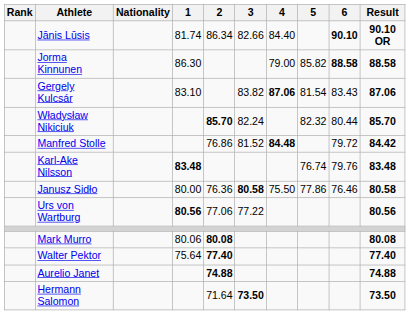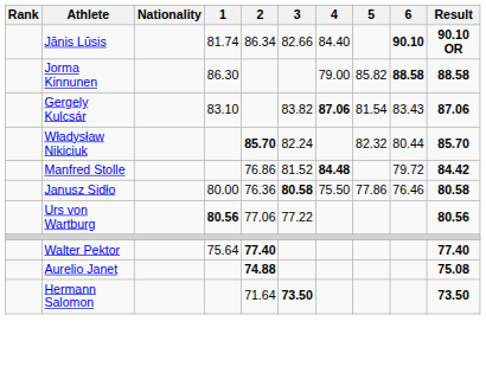 <table class="wikitable sortable" style="text-align:center">
 <tr>
 <th>Rank</th>
 <th>Athlete</th>
 <th>Nationality</th>
 <th>1</th>
 <th>2</th>
 <th>3</th>
 <th>4</th>
 <th>5</th>
 <th>6</th>
 <th>Result</th>
 </tr>
 <tr>
 <td></td>
 <td align=left><a href='#'>Jānis Lūsis</a></td>
 <td align=left></td>
 <td>81.74</td>
 <td>86.34</td>
 <td>82.66</td>
 <td>84.40</td>
 <td></td>
 <td><strong>90.10</strong></td>
 <td><strong>90.10 OR</strong></td>
 </tr>
 <tr>
 <td></td>
 <td align=left><a href='#'>Jorma Kinnunen</a></td>
 <td align=left></td>
 <td>86.30</td>
 <td></td>
 <td></td>
 <td>79.00</td>
 <td>85.82</td>
 <td><strong>88.58</strong></td>
 <td><strong>88.58</strong></td>
 </tr>
 <tr>
 <td></td>
 <td align=left><a href='#'>Gergely Kulcsár</a></td>
 <td align=left></td>
 <td>83.10</td>
 <td></td>
 <td>83.82</td>
 <td><strong>87.06</strong></td>
 <td>81.54</td>
 <td>83.43</td>
 <td><strong>87.06</strong></td>
 </tr>
 <tr>
 <td></td>
 <td align=left><a href='#'>Władysław Nikiciuk</a></td>
 <td align=left></td>
 <td></td>
 <td><strong>85.70</strong></td>
 <td>82.24</td>
 <td></td>
 <td>82.32</td>
 <td>80.44</td>
 <td><strong>85.70</strong></td>
 </tr>
 <tr>
 <td></td>
 <td align=left><a href='#'>Manfred Stolle</a></td>
 <td align=left></td>
 <td></td>
 <td>76.86</td>
 <td>81.52</td>
 <td><strong>84.48</strong></td>
 <td></td>
 <td>79.72</td>
 <td><strong>84.42</strong></td>
 </tr>
 <tr>
 <td></td>
-<td align=left><a href='#'>Karl-Ake Nilsson</a></td>
-<td align=left></td>
-<td><strong>83.48</strong></td>
-<td></td>
-<td></td>
-<td></td>
-<td>76.74</td>
-<td>79.76</td>
-<td><strong>83.48</strong></td>
-</tr>
-<tr>
-<td></td>
 <td align=left><a href='#'>Janusz Sidło</a></td>
 <td align=left></td>
 <td>80.00</td>
 <td>76.36</td>
 <td><strong>80.58</strong></td>
 <td>75.50</td>
 <td>77.86</td>
 <td>76.46</td>
 <td><strong>80.58</strong></td>
 </tr>
 <tr>
 <td></td>
 <td align=left><a href='#'>Urs von Wartburg</a></td>
 <td align=left></td>
 <td><strong>80.56</strong></td>
 <td>77.06</td>
 <td>77.22</td>
 <td></td>
 <td></td>
 <td></td>
 <td><strong>80.56</strong></td>
 </tr>
 <tr>
 <td colspan=10 bgcolor=lightgray></td>
 </tr>
 <tr>
 <td></td>
-<td align=left><a href='#'>Mark Murro</a></td>
-<td align=left></td>
-<td>80.06</td>
-<td><strong>80.08</strong></td>
-<td></td>
-<td></td>
-<td></td>
-<td></td>
-<td><strong>80.08</strong></td>
-</tr>
-<tr>
-<td></td>
 <td align=left><a href='#'>Walter Pektor</a></td>
 <td align=left></td>
 <td>75.64</td>
 <td><strong>77.40</strong></td>
 <td></td>
 <td></td>
 <td></td>
 <td></td>
 <td><strong>77.40</strong></td>
 </tr>
 <tr>
 <td></td>
 <td align=left><a href='#'>Aurelio Janet</a></td>
 <td align=left></td>
 <td></td>
 <td><strong>74.88</strong></td>
 <td></td>
 <td></td>
 <td></td>
 <td></td>
-<td><strong>74.88</strong></td>
+<td><strong>75.08</strong></td>
 </tr>
 <tr>
 <td></td>
 <td align=left><a href='#'>Hermann Salomon</a></td>
 <td align=left></td>
 <td></td>
 <td>71.64</td>
 <td><strong>73.50</strong></td>
 <td></td>
 <td></td>
 <td></td>
 <td><strong>73.50</strong></td>
 </tr>
 </table>
